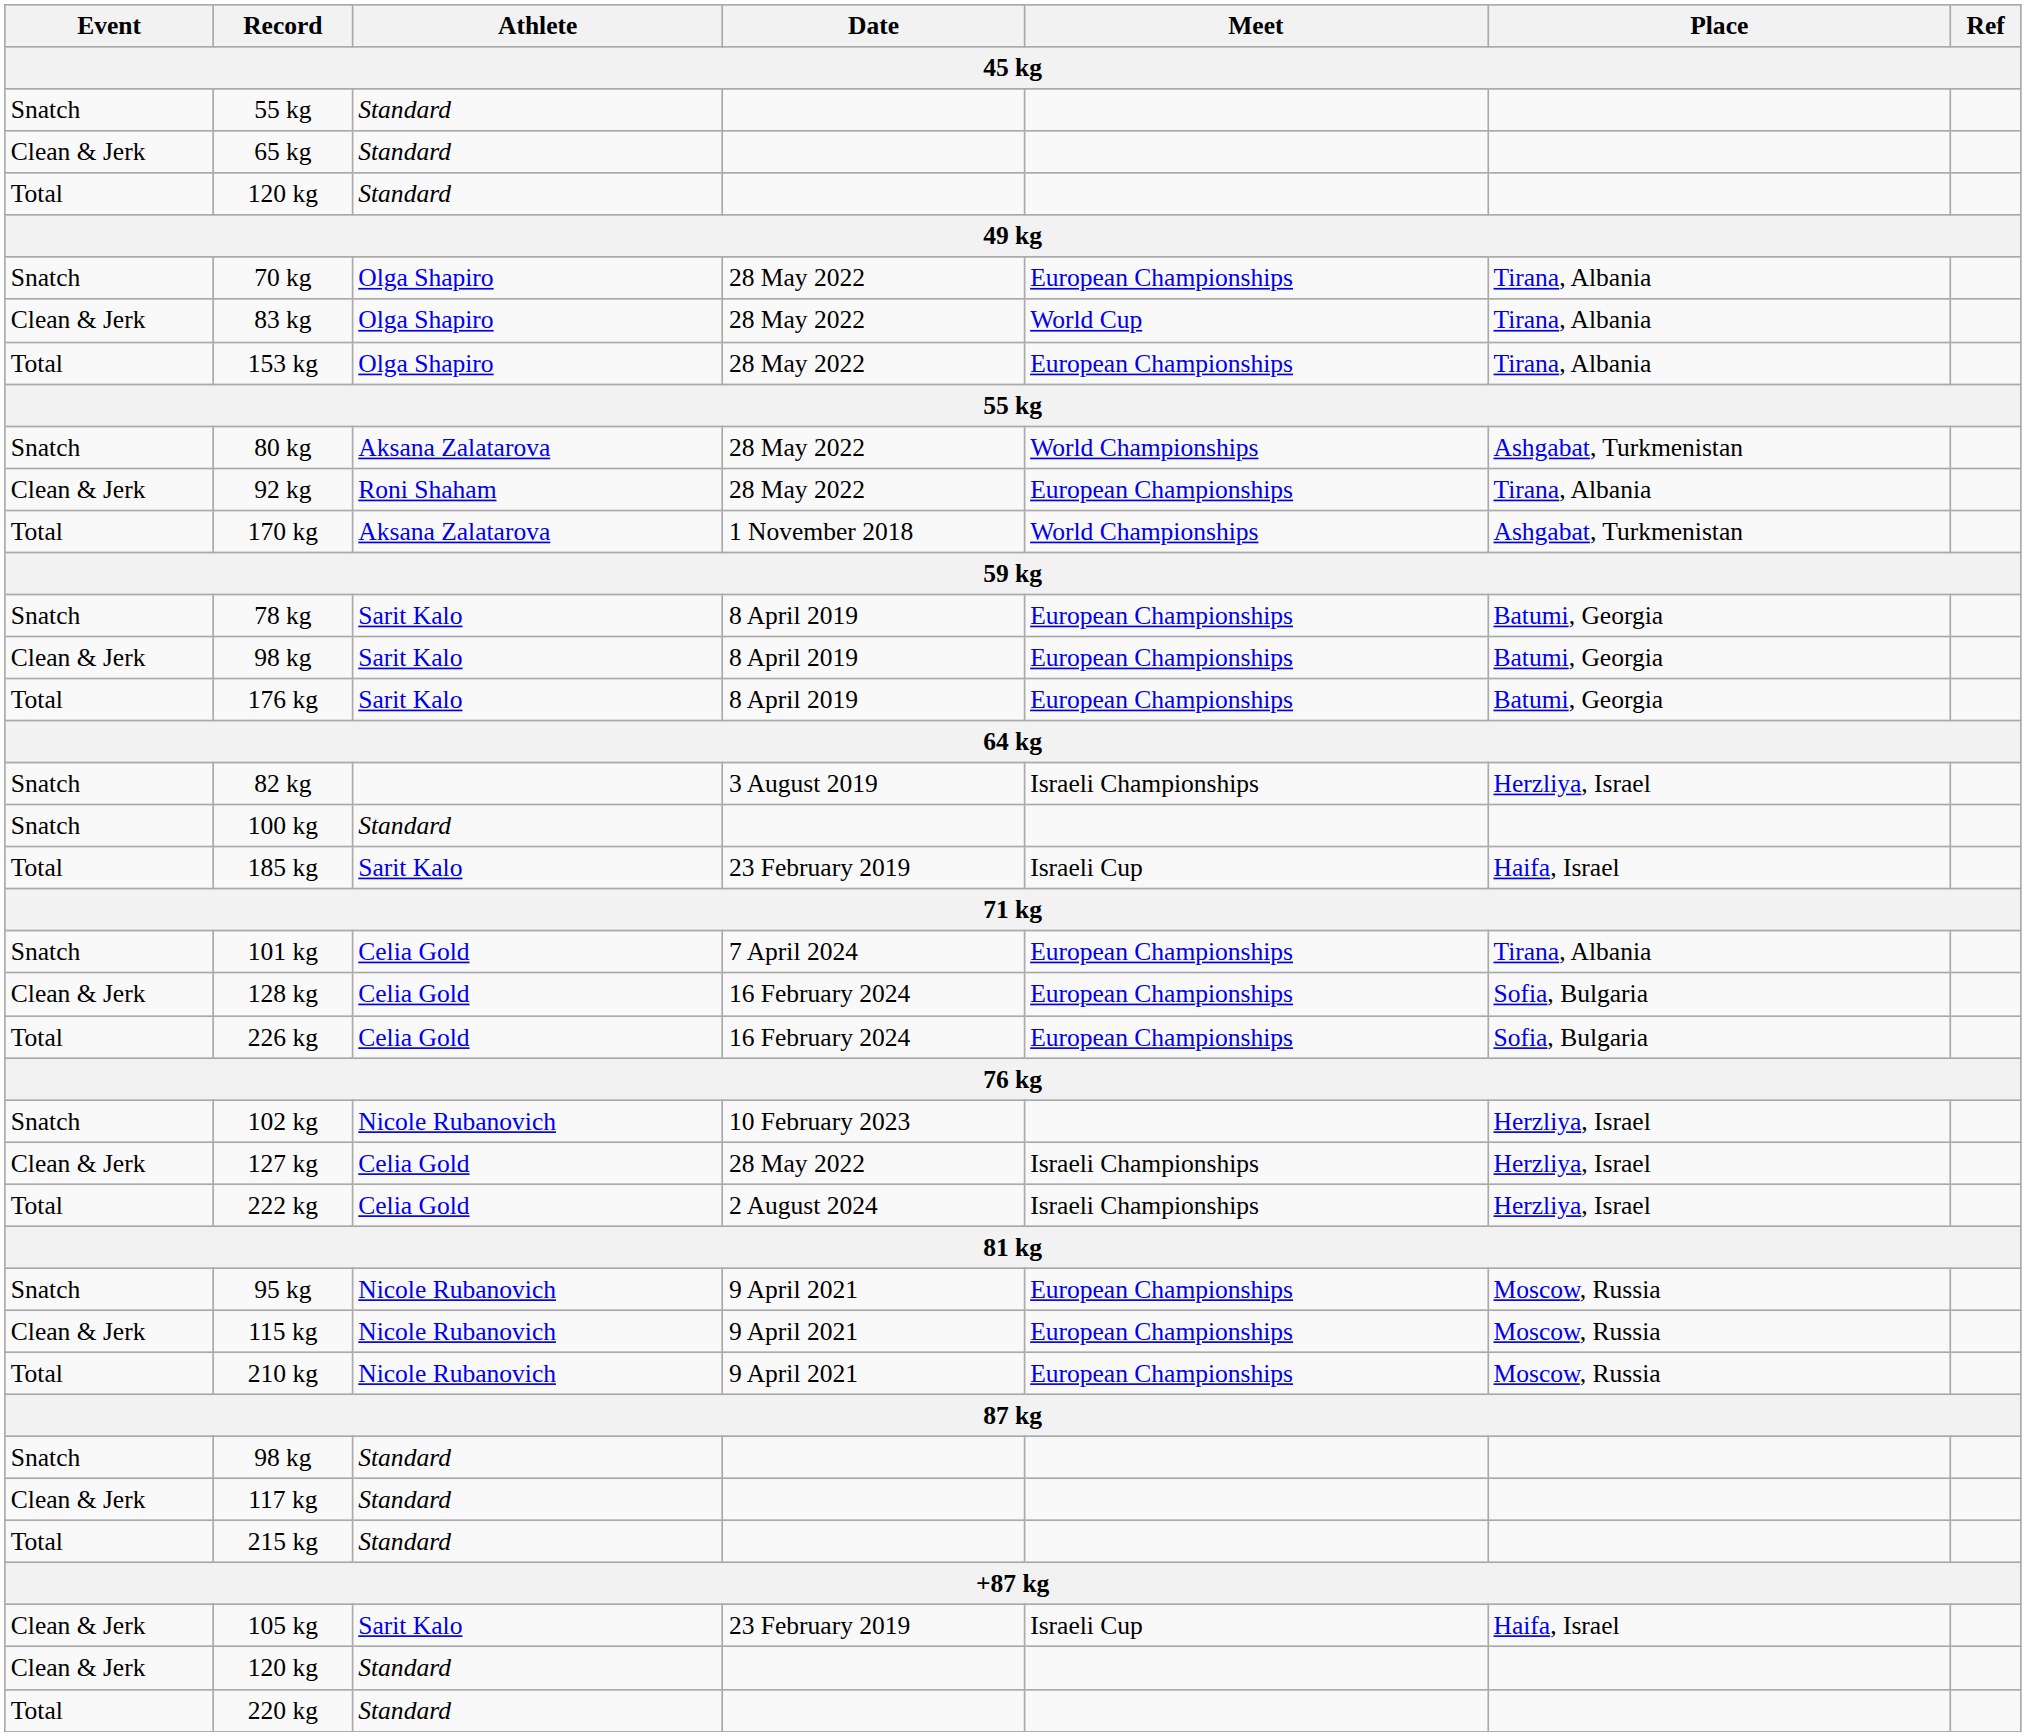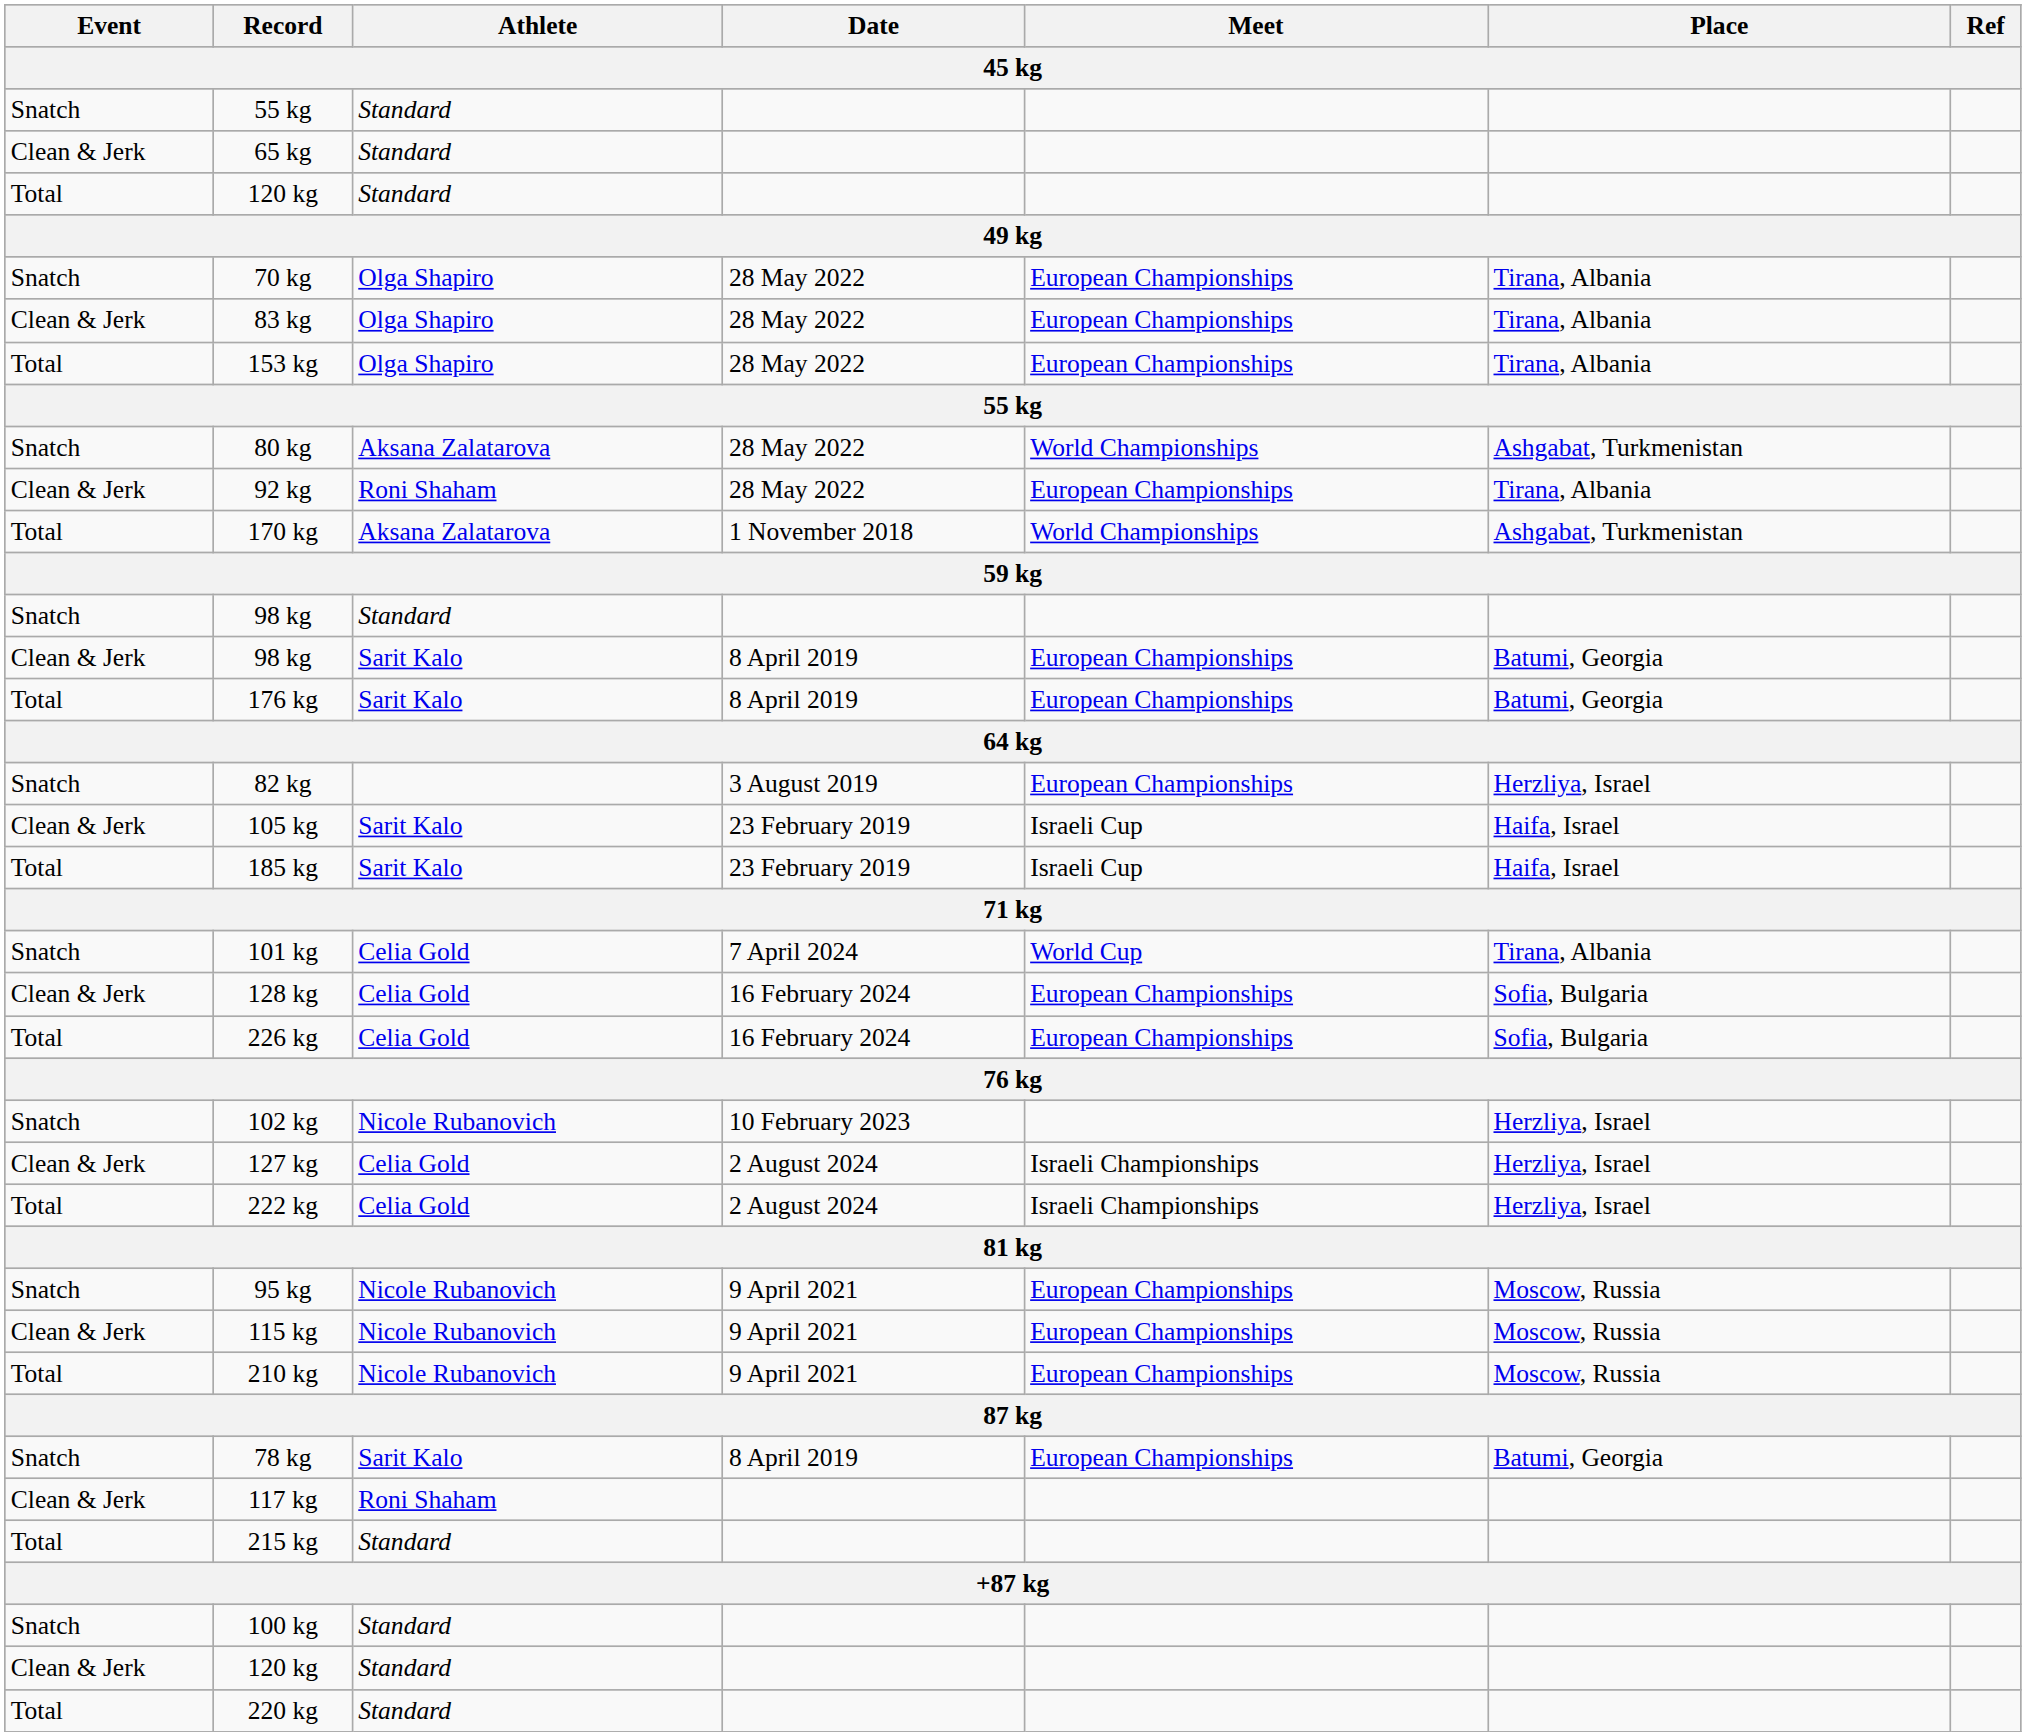 <table class="wikitable" style="font-size:95%; width: 95%;">
 <tr>
 <th width=9%>Event</th>
 <th width=6%>Record</th>
 <th width=16%>Athlete</th>
 <th width=13%>Date</th>
 <th width=20%>Meet</th>
 <th width=20%>Place</th>
 <th width=3%>Ref</th>
 </tr>
 <tr bgcolor="#DDDDDD">
 <th colspan="7">45 kg</th>
 </tr>
 <tr>
 <td>Snatch</td>
 <td align="center">55 kg</td>
 <td><em>Standard</em></td>
 <td></td>
 <td></td>
 <td></td>
 <td></td>
 </tr>
 <tr>
 <td>Clean & Jerk</td>
 <td align="center">65 kg</td>
 <td><em>Standard</em></td>
 <td></td>
 <td></td>
 <td></td>
 <td></td>
 </tr>
 <tr>
 <td>Total</td>
 <td align="center">120 kg</td>
 <td><em>Standard</em></td>
 <td></td>
 <td></td>
 <td></td>
 <td></td>
 </tr>
 <tr bgcolor="#DDDDDD">
 <th colspan="7">49 kg</th>
 </tr>
 <tr>
 <td>Snatch</td>
 <td align="center">70 kg</td>
 <td><a href='#'>Olga Shapiro</a></td>
 <td>28 May 2022</td>
 <td><a href='#'>European Championships</a></td>
 <td><a href='#'>Tirana</a>, Albania</td>
 <td></td>
 </tr>
 <tr>
 <td>Clean & Jerk</td>
 <td align="center">83 kg</td>
 <td><a href='#'>Olga Shapiro</a></td>
 <td>28 May 2022</td>
-<td><a href='#'>World Cup</a></td>
+<td><a href='#'>European Championships</a></td>
 <td><a href='#'>Tirana</a>, Albania</td>
 <td></td>
 </tr>
 <tr>
 <td>Total</td>
 <td align="center">153 kg</td>
 <td><a href='#'>Olga Shapiro</a></td>
 <td>28 May 2022</td>
 <td><a href='#'>European Championships</a></td>
 <td><a href='#'>Tirana</a>, Albania</td>
 <td></td>
 </tr>
 <tr bgcolor="#DDDDDD">
 <th colspan="7">55 kg</th>
 </tr>
 <tr>
 <td>Snatch</td>
 <td align="center">80 kg</td>
 <td><a href='#'>Aksana Zalatarova</a></td>
 <td>28 May 2022</td>
 <td><a href='#'>World Championships</a></td>
 <td><a href='#'>Ashgabat</a>, Turkmenistan</td>
 <td></td>
 </tr>
 <tr>
 <td>Clean & Jerk</td>
 <td align="center">92 kg</td>
 <td><a href='#'>Roni Shaham</a></td>
 <td>28 May 2022</td>
 <td><a href='#'>European Championships</a></td>
 <td><a href='#'>Tirana</a>, Albania</td>
 <td></td>
 </tr>
 <tr>
 <td>Total</td>
 <td align="center">170 kg</td>
 <td><a href='#'>Aksana Zalatarova</a></td>
 <td>1 November 2018</td>
 <td><a href='#'>World Championships</a></td>
 <td><a href='#'>Ashgabat</a>, Turkmenistan</td>
 <td></td>
 </tr>
 <tr bgcolor="#DDDDDD">
 <th colspan="7">59 kg</th>
 </tr>
 <tr>
 <td>Snatch</td>
-<td align="center">78 kg</td>
-<td><a href='#'>Sarit Kalo</a></td>
-<td>8 April 2019</td>
-<td><a href='#'>European Championships</a></td>
-<td><a href='#'>Batumi</a>, Georgia</td>
+<td align="center">98 kg</td>
+<td><em>Standard</em></td>
+<td></td>
+<td></td>
+<td></td>
 <td></td>
 </tr>
 <tr>
 <td>Clean & Jerk</td>
 <td align="center">98 kg</td>
 <td><a href='#'>Sarit Kalo</a></td>
 <td>8 April 2019</td>
 <td><a href='#'>European Championships</a></td>
 <td><a href='#'>Batumi</a>, Georgia</td>
 <td></td>
 </tr>
 <tr>
 <td>Total</td>
 <td align="center">176 kg</td>
 <td><a href='#'>Sarit Kalo</a></td>
 <td>8 April 2019</td>
 <td><a href='#'>European Championships</a></td>
 <td><a href='#'>Batumi</a>, Georgia</td>
 <td></td>
 </tr>
 <tr bgcolor="#DDDDDD">
 <th colspan="7">64 kg</th>
 </tr>
 <tr>
 <td>Snatch</td>
 <td align="center">82 kg</td>
 <td></td>
 <td>3 August 2019</td>
-<td>Israeli Championships</td>
+<td><a href='#'>European Championships</a></td>
 <td><a href='#'>Herzliya</a>, Israel</td>
 <td></td>
 </tr>
 <tr>
-<td>Snatch</td>
-<td align="center">100 kg</td>
-<td><em>Standard</em></td>
-<td></td>
-<td></td>
-<td></td>
+<td>Clean & Jerk</td>
+<td align="center">105 kg</td>
+<td><a href='#'>Sarit Kalo</a></td>
+<td>23 February 2019</td>
+<td>Israeli Cup</td>
+<td><a href='#'>Haifa</a>, Israel</td>
 <td></td>
 </tr>
 <tr>
 <td>Total</td>
 <td align="center">185 kg</td>
 <td><a href='#'>Sarit Kalo</a></td>
 <td>23 February 2019</td>
 <td>Israeli Cup</td>
 <td><a href='#'>Haifa</a>, Israel</td>
 <td></td>
 </tr>
 <tr bgcolor="#DDDDDD">
 <th colspan="7">71 kg</th>
 </tr>
 <tr>
 <td>Snatch</td>
 <td align="center">101 kg</td>
 <td><a href='#'>Celia Gold</a></td>
 <td>7 April 2024</td>
-<td><a href='#'>European Championships</a></td>
+<td><a href='#'>World Cup</a></td>
 <td><a href='#'>Tirana</a>, Albania</td>
 <td></td>
 </tr>
 <tr>
 <td>Clean & Jerk</td>
 <td align="center">128 kg</td>
 <td><a href='#'>Celia Gold</a></td>
 <td>16 February 2024</td>
 <td><a href='#'>European Championships</a></td>
 <td><a href='#'>Sofia</a>, Bulgaria</td>
 <td></td>
 </tr>
 <tr>
 <td>Total</td>
 <td align="center">226 kg</td>
 <td><a href='#'>Celia Gold</a></td>
 <td>16 February 2024</td>
 <td><a href='#'>European Championships</a></td>
 <td><a href='#'>Sofia</a>, Bulgaria</td>
 <td></td>
 </tr>
 <tr bgcolor="#DDDDDD">
 <th colspan="7">76 kg</th>
 </tr>
 <tr>
 <td>Snatch</td>
 <td align="center">102 kg</td>
 <td><a href='#'>Nicole Rubanovich</a></td>
 <td>10 February 2023</td>
 <td></td>
 <td><a href='#'>Herzliya</a>, Israel</td>
 <td></td>
 </tr>
 <tr>
 <td>Clean & Jerk</td>
 <td align="center">127 kg</td>
 <td><a href='#'>Celia Gold</a></td>
-<td>28 May 2022</td>
+<td>2 August 2024</td>
 <td>Israeli Championships</td>
 <td><a href='#'>Herzliya</a>, Israel</td>
 <td></td>
 </tr>
 <tr>
 <td>Total</td>
 <td align="center">222 kg</td>
 <td><a href='#'>Celia Gold</a></td>
 <td>2 August 2024</td>
 <td>Israeli Championships</td>
 <td><a href='#'>Herzliya</a>, Israel</td>
 <td></td>
 </tr>
 <tr bgcolor="#DDDDDD">
 <th colspan="7">81 kg</th>
 </tr>
 <tr>
 <td>Snatch</td>
 <td align="center">95 kg</td>
 <td><a href='#'>Nicole Rubanovich</a></td>
 <td>9 April 2021</td>
 <td><a href='#'>European Championships</a></td>
 <td><a href='#'>Moscow</a>, Russia</td>
 <td></td>
 </tr>
 <tr>
 <td>Clean & Jerk</td>
 <td align="center">115 kg</td>
 <td><a href='#'>Nicole Rubanovich</a></td>
 <td>9 April 2021</td>
 <td><a href='#'>European Championships</a></td>
 <td><a href='#'>Moscow</a>, Russia</td>
 <td></td>
 </tr>
 <tr>
 <td>Total</td>
 <td align="center">210 kg</td>
 <td><a href='#'>Nicole Rubanovich</a></td>
 <td>9 April 2021</td>
 <td><a href='#'>European Championships</a></td>
 <td><a href='#'>Moscow</a>, Russia</td>
 <td></td>
 </tr>
 <tr bgcolor="#DDDDDD">
 <th colspan="7">87 kg</th>
 </tr>
 <tr>
 <td>Snatch</td>
-<td align="center">98 kg</td>
-<td><em>Standard</em></td>
-<td></td>
-<td></td>
-<td></td>
+<td align="center">78 kg</td>
+<td><a href='#'>Sarit Kalo</a></td>
+<td>8 April 2019</td>
+<td><a href='#'>European Championships</a></td>
+<td><a href='#'>Batumi</a>, Georgia</td>
 <td></td>
 </tr>
 <tr>
 <td>Clean & Jerk</td>
 <td align="center">117 kg</td>
-<td><em>Standard</em></td>
+<td><a href='#'>Roni Shaham</a></td>
 <td></td>
 <td></td>
 <td></td>
 <td></td>
 </tr>
 <tr>
 <td>Total</td>
 <td align="center">215 kg</td>
 <td><em>Standard</em></td>
 <td></td>
 <td></td>
 <td></td>
 <td></td>
 </tr>
 <tr bgcolor="#DDDDDD">
 <th colspan="7">+87 kg</th>
 </tr>
 <tr>
-<td>Clean & Jerk</td>
-<td align="center">105 kg</td>
-<td><a href='#'>Sarit Kalo</a></td>
-<td>23 February 2019</td>
-<td>Israeli Cup</td>
-<td><a href='#'>Haifa</a>, Israel</td>
+<td>Snatch</td>
+<td align="center">100 kg</td>
+<td><em>Standard</em></td>
+<td></td>
+<td></td>
+<td></td>
 <td></td>
 </tr>
 <tr>
 <td>Clean & Jerk</td>
 <td align="center">120 kg</td>
 <td><em>Standard</em></td>
 <td></td>
 <td></td>
 <td></td>
 <td></td>
 </tr>
 <tr>
 <td>Total</td>
 <td align="center">220 kg</td>
 <td><em>Standard</em></td>
 <td></td>
 <td></td>
 <td></td>
 <td></td>
 </tr>
 </table>
